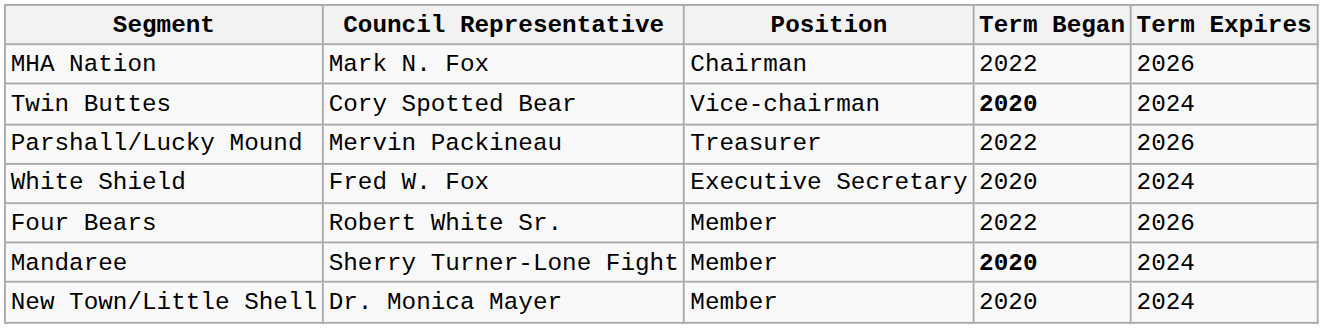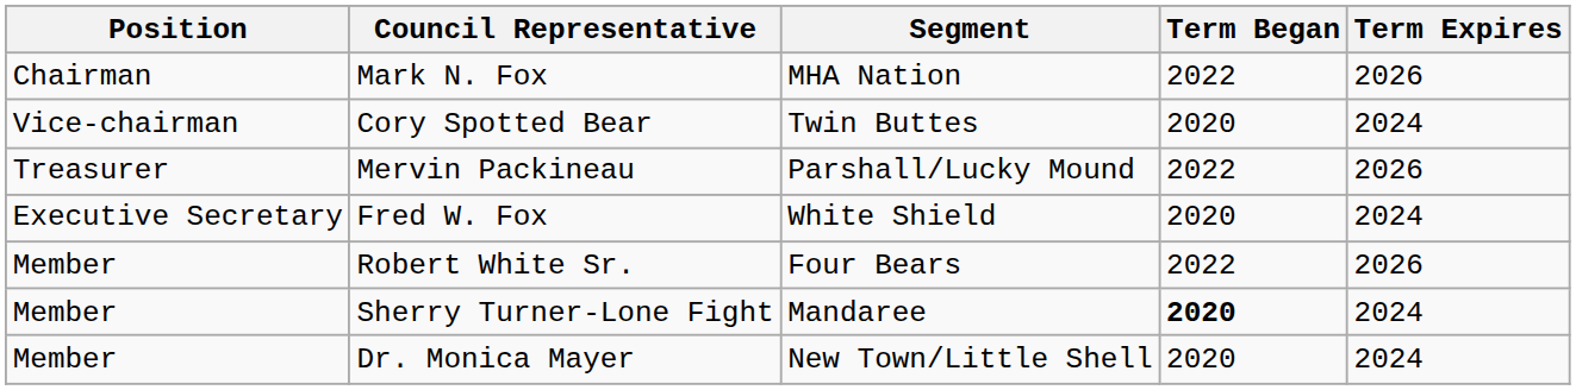 <table class="wikitable">
 <tr>
+<th>Position</th>
+<th>Council Representative</th>
 <th>Segment</th>
-<th>Council Representative</th>
-<th>Position</th>
 <th>Term Began</th>
 <th>Term Expires</th>
 </tr>
 <tr>
+<td>Chairman</td>
+<td>Mark N. Fox</td>
 <td>MHA Nation</td>
-<td>Mark N. Fox</td>
-<td>Chairman</td>
 <td>2022</td>
 <td>2026</td>
 </tr>
 <tr>
+<td>Vice-chairman</td>
+<td>Cory Spotted Bear</td>
 <td>Twin Buttes</td>
-<td>Cory Spotted Bear</td>
-<td>Vice-chairman</td>
+<td>2020</td>
+<td>2024</td>
+</tr>
+<tr>
+<td>Treasurer</td>
+<td>Mervin Packineau</td>
+<td>Parshall/Lucky Mound</td>
+<td>2022</td>
+<td>2026</td>
+</tr>
+<tr>
+<td>Executive Secretary</td>
+<td>Fred W. Fox</td>
+<td>White Shield</td>
+<td>2020</td>
+<td>2024</td>
+</tr>
+<tr>
+<td>Member</td>
+<td>Robert White Sr.</td>
+<td>Four Bears</td>
+<td>2022</td>
+<td>2026</td>
+</tr>
+<tr>
+<td>Member</td>
+<td>Sherry Turner-Lone Fight</td>
+<td>Mandaree</td>
 <td><strong>2020</strong></td>
 <td>2024</td>
 </tr>
 <tr>
-<td>Parshall/Lucky Mound</td>
-<td>Mervin Packineau</td>
-<td>Treasurer</td>
-<td>2022</td>
-<td>2026</td>
-</tr>
-<tr>
-<td>White Shield</td>
-<td>Fred W. Fox</td>
-<td>Executive Secretary</td>
-<td>2020</td>
-<td>2024</td>
-</tr>
-<tr>
-<td>Four Bears</td>
-<td>Robert White Sr.</td>
 <td>Member</td>
-<td>2022</td>
-<td>2026</td>
-</tr>
-<tr>
-<td>Mandaree</td>
-<td>Sherry Turner-Lone Fight</td>
-<td>Member</td>
-<td><strong>2020</strong></td>
-<td>2024</td>
-</tr>
-<tr>
+<td>Dr. Monica Mayer</td>
 <td>New Town/Little Shell</td>
-<td>Dr. Monica Mayer</td>
-<td>Member</td>
 <td>2020</td>
 <td>2024</td>
 </tr>
 </table>
